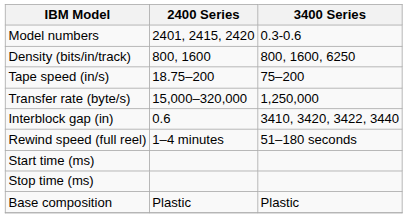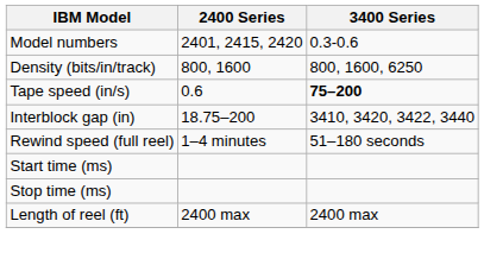 <table class="wikitable" style="float:right; margin-left: 1em;">
 <tr>
 <th>IBM Model</th>
 <th>2400 Series</th>
 <th>3400 Series</th>
 </tr>
 <tr>
 <td>Model numbers</td>
 <td>2401, 2415, 2420</td>
 <td>0.3-0.6</td>
 </tr>
 <tr>
 <td>Density (bits/in/track)</td>
 <td>800, 1600</td>
 <td>800, 1600, 6250</td>
 </tr>
 <tr>
 <td>Tape speed (in/s)</td>
-<td>18.75–200</td>
-<td>75–200</td>
-</tr>
-<tr>
-<td>Transfer rate (byte/s)</td>
-<td>15,000–320,000</td>
-<td>1,250,000</td>
+<td>0.6</td>
+<td><strong>75–200</strong></td>
 </tr>
 <tr>
 <td>Interblock gap (in)</td>
-<td>0.6</td>
+<td>18.75–200</td>
 <td>3410, 3420, 3422, 3440</td>
 </tr>
 <tr>
 <td>Rewind speed (full reel)</td>
 <td>1–4 minutes</td>
 <td>51–180 seconds</td>
 </tr>
 <tr>
 <td>Start time (ms)</td>
 <td></td>
 <td></td>
 </tr>
 <tr>
 <td>Stop time (ms)</td>
 <td></td>
 <td></td>
 </tr>
 <tr>
-<td>Base composition</td>
-<td>Plastic</td>
-<td>Plastic</td>
+<td>Length of reel (ft)</td>
+<td>2400 max</td>
+<td>2400 max</td>
 </tr>
 <tr>
 </tr>
 </table>
